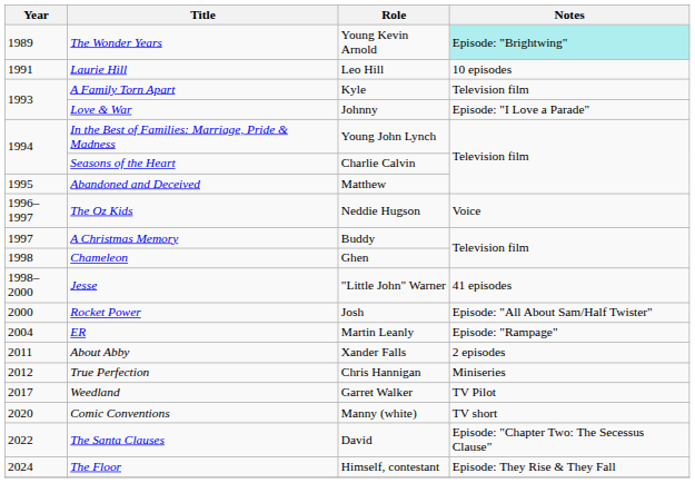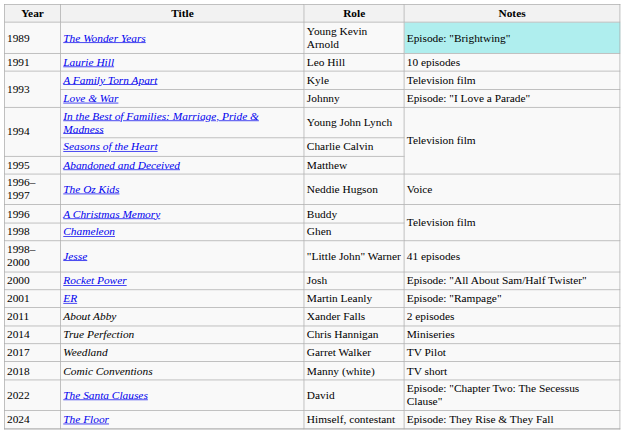 <table class="wikitable sortable">
 <tr>
 <th>Year</th>
 <th>Title</th>
 <th>Role</th>
 <th class="unsortable">Notes</th>
 </tr>
 <tr>
 <td>1989</td>
 <td><em><a href='#'>The Wonder Years</a></em></td>
 <td>Young Kevin Arnold</td>
 <td style="background: paleturquoise;">Episode: "Brightwing"</td>
 </tr>
 <tr>
 <td>1991</td>
 <td><em><a href='#'>Laurie Hill</a></em></td>
 <td>Leo Hill</td>
 <td>10 episodes</td>
 </tr>
 <tr>
 <td rowspan=2>1993</td>
 <td><em><a href='#'>A Family Torn Apart</a></em></td>
 <td>Kyle</td>
 <td>Television film</td>
 </tr>
 <tr>
 <td><em><a href='#'>Love & War</a></em></td>
 <td>Johnny</td>
 <td>Episode: "I Love a Parade"</td>
 </tr>
 <tr>
 <td rowspan=2>1994</td>
 <td><em><a href='#'>In the Best of Families: Marriage, Pride & Madness</a></em></td>
 <td>Young John Lynch</td>
 <td rowspan="3">Television film</td>
 </tr>
 <tr>
 <td><em><a href='#'>Seasons of the Heart</a></em></td>
 <td>Charlie Calvin</td>
 </tr>
 <tr>
 <td>1995</td>
 <td><em><a href='#'>Abandoned and Deceived</a></em></td>
 <td>Matthew</td>
 </tr>
 <tr>
 <td>1996–1997</td>
 <td><em><a href='#'>The Oz Kids</a></em></td>
 <td>Neddie Hugson</td>
 <td>Voice</td>
 </tr>
 <tr>
-<td>1997</td>
+<td>1996</td>
 <td><em><a href='#'>A Christmas Memory</a></em></td>
 <td>Buddy</td>
 <td rowspan="2">Television film</td>
 </tr>
 <tr>
 <td>1998</td>
 <td><em><a href='#'>Chameleon</a></em></td>
 <td>Ghen</td>
 </tr>
 <tr>
 <td>1998–2000</td>
 <td><em><a href='#'>Jesse</a></em></td>
 <td>"Little John" Warner</td>
 <td>41 episodes</td>
 </tr>
 <tr>
 <td>2000</td>
 <td><em><a href='#'>Rocket Power</a></em></td>
 <td>Josh</td>
 <td>Episode: "All About Sam/Half Twister"</td>
 </tr>
 <tr>
-<td>2004</td>
+<td>2001</td>
 <td><em><a href='#'>ER</a></em></td>
 <td>Martin Leanly</td>
 <td>Episode: "Rampage"</td>
 </tr>
 <tr>
 <td>2011</td>
 <td><em>About Abby</em></td>
 <td>Xander Falls</td>
 <td>2 episodes</td>
 </tr>
 <tr>
-<td>2012</td>
+<td>2014</td>
 <td><em>True Perfection</em></td>
 <td>Chris Hannigan</td>
 <td>Miniseries</td>
 </tr>
 <tr>
 <td>2017</td>
 <td><em>Weedland</em></td>
 <td>Garret Walker</td>
 <td>TV Pilot</td>
 </tr>
 <tr>
-<td>2020</td>
+<td>2018</td>
 <td><em>Comic Conventions</em></td>
 <td>Manny (white)</td>
 <td>TV short</td>
 </tr>
 <tr>
 <td>2022</td>
 <td><em><a href='#'>The Santa Clauses</a></em></td>
 <td>David</td>
 <td>Episode: "Chapter Two: The Secessus Clause"</td>
 </tr>
 <tr>
 <td>2024</td>
 <td><em><a href='#'>The Floor</a></em></td>
 <td>Himself, contestant</td>
 <td>Episode: They Rise & They Fall</td>
 </tr>
 <tr>
 </tr>
 </table>
